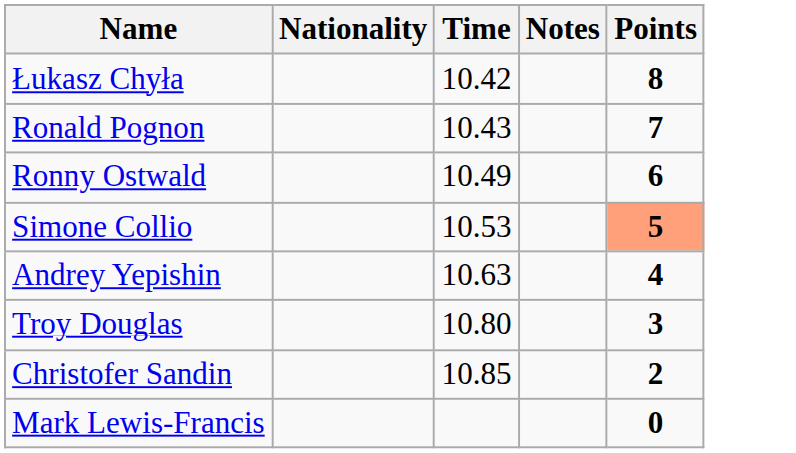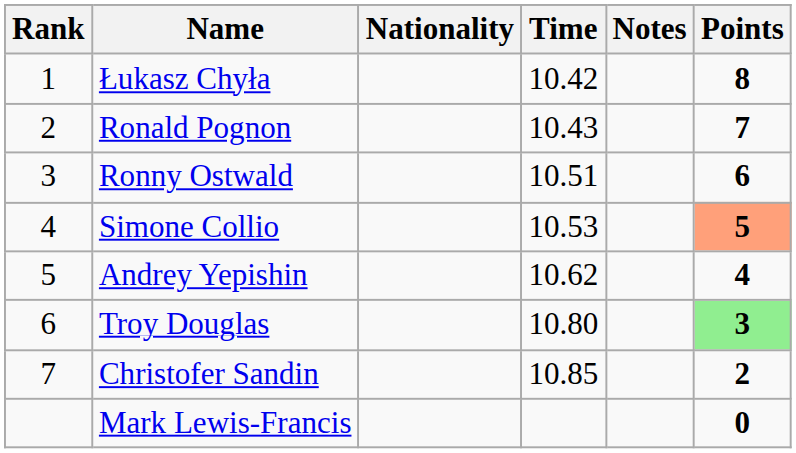 <table class="wikitable sortable" style="text-align:center">
 <tr>
+<th>Rank</th>
 <th>Name</th>
 <th>Nationality</th>
 <th>Time</th>
 <th>Notes</th>
 <th>Points</th>
 </tr>
 <tr>
+<td>1</td>
 <td align=left><a href='#'>Łukasz Chyła</a></td>
 <td align=left></td>
 <td>10.42</td>
 <td></td>
 <td><strong>8</strong></td>
 </tr>
 <tr>
+<td>2</td>
 <td align=left><a href='#'>Ronald Pognon</a></td>
 <td align=left></td>
 <td>10.43</td>
 <td></td>
 <td><strong>7</strong></td>
 </tr>
 <tr>
+<td>3</td>
 <td align=left><a href='#'>Ronny Ostwald</a></td>
 <td align=left></td>
-<td>10.49</td>
+<td>10.51</td>
 <td></td>
 <td><strong>6</strong></td>
 </tr>
 <tr>
+<td>4</td>
 <td align=left><a href='#'>Simone Collio</a></td>
 <td align=left></td>
 <td>10.53</td>
 <td></td>
 <td style="background: lightsalmon;"><strong>5</strong></td>
 </tr>
 <tr>
+<td>5</td>
 <td align=left><a href='#'>Andrey Yepishin</a></td>
 <td align=left></td>
-<td>10.63</td>
+<td>10.62</td>
 <td></td>
 <td><strong>4</strong></td>
 </tr>
 <tr>
+<td>6</td>
 <td align=left><a href='#'>Troy Douglas</a></td>
 <td align=left></td>
 <td>10.80</td>
 <td></td>
-<td><strong>3</strong></td>
+<td style="background: lightgreen;"><strong>3</strong></td>
 </tr>
 <tr>
+<td>7</td>
 <td align=left><a href='#'>Christofer Sandin</a></td>
 <td align=left></td>
 <td>10.85</td>
 <td></td>
 <td><strong>2</strong></td>
 </tr>
 <tr>
+<td></td>
 <td align=left><a href='#'>Mark Lewis-Francis</a></td>
 <td align=left></td>
 <td></td>
 <td></td>
 <td><strong>0</strong></td>
 </tr>
 </table>
